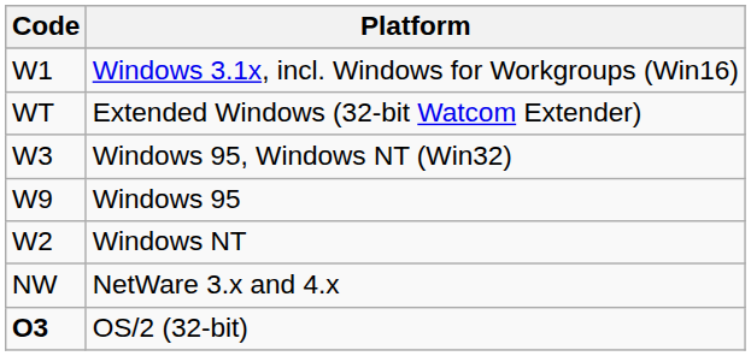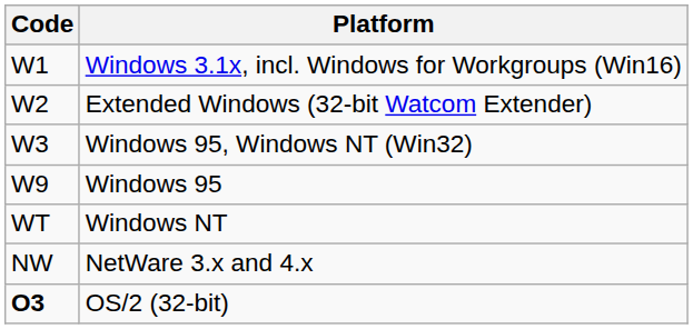 <table class="wikitable">
 <tr bgcolor="#cccccc">
 <th><strong>Code</strong></th>
 <th><strong>Platform</strong></th>
 </tr>
 <tr>
 <td>W1</td>
 <td><a href='#'>Windows 3.1x</a>, incl. Windows for Workgroups (Win16)</td>
 </tr>
 <tr>
-<td>WT</td>
+<td>W2</td>
 <td>Extended Windows (32-bit <a href='#'>Watcom</a> Extender)</td>
 </tr>
 <tr>
 <td>W3</td>
 <td>Windows 95, Windows NT (Win32)</td>
 </tr>
 <tr>
 <td>W9</td>
 <td>Windows 95</td>
 </tr>
 <tr>
-<td>W2</td>
+<td>WT</td>
 <td>Windows NT</td>
 </tr>
 <tr>
 <td>NW</td>
 <td>NetWare 3.x and 4.x</td>
 </tr>
 <tr>
 <td><strong>O3</strong></td>
 <td>OS/2 (32-bit)</td>
 </tr>
 </table>
